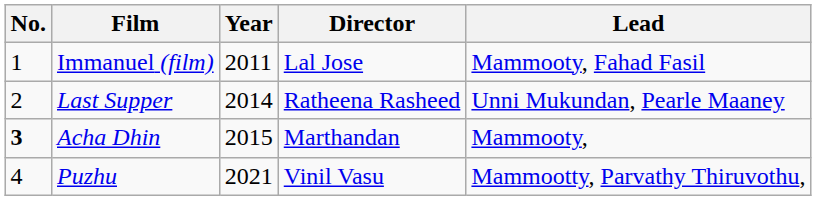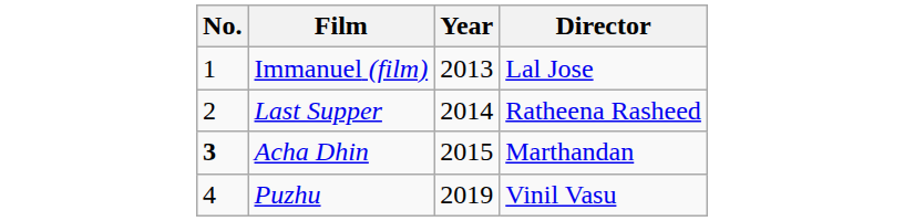 <table class="wikitable sortable" style="margin:auto; margin:auto;">
 <tr>
 <th>No.</th>
 <th>Film</th>
 <th>Year</th>
 <th>Director</th>
-<th>Lead</th>
 </tr>
 <tr>
 <td>1</td>
 <td><em><a href='#'></em>Immanuel<em> (film)</a></em></td>
-<td>2011</td>
+<td>2013</td>
 <td><a href='#'>Lal Jose</a></td>
-<td><a href='#'>Mammooty</a>, <a href='#'>Fahad Fasil</a></td>
 </tr>
 <tr>
 <td>2</td>
 <td><em><a href='#'>Last Supper</a></em></td>
 <td>2014</td>
 <td><a href='#'>Ratheena Rasheed</a></td>
-<td><a href='#'>Unni Mukundan</a>, <a href='#'>Pearle Maaney</a></td>
 </tr>
 <tr>
 <td><strong>3</strong></td>
 <td><em><a href='#'>Acha Dhin</a></em></td>
 <td>2015</td>
 <td><a href='#'>Marthandan</a></td>
-<td><a href='#'>Mammooty</a>,</td>
 </tr>
 <tr>
 <td>4</td>
 <td><em><a href='#'>Puzhu</a></em></td>
-<td>2021</td>
+<td>2019</td>
 <td><a href='#'>Vinil Vasu</a></td>
-<td><a href='#'>Mammootty</a>, <a href='#'>Parvathy Thiruvothu</a>,</td>
 </tr>
 </table>
